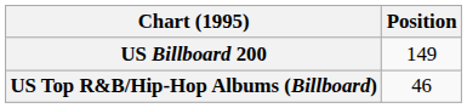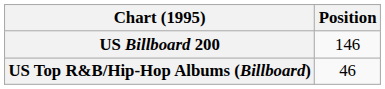 <table class="wikitable sortable plainrowheaders" style="text-align:center">
 <tr>
 <th scope="col">Chart (1995)</th>
 <th scope="col">Position</th>
 </tr>
 <tr>
 <th scope="row">US <em>Billboard</em> 200</th>
-<td>149</td>
+<td>146</td>
 </tr>
 <tr>
 <th scope="row">US Top R&B/Hip-Hop Albums (<em>Billboard</em>)</th>
 <td>46</td>
 </tr>
 </table>
